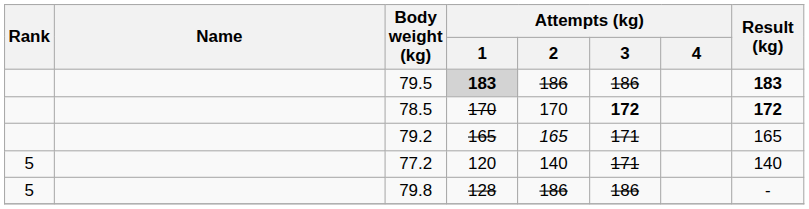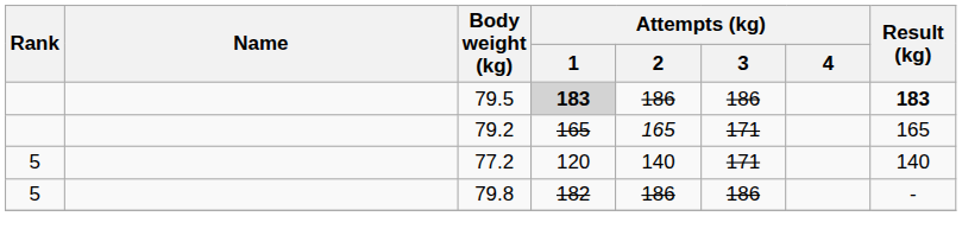 <table class="wikitable" style="text-align:center;">
 <tr>
 <th rowspan="2">Rank</th>
 <th rowspan="2" width="305">Name</th>
 <th rowspan="2" width="50">Body weight (kg)</th>
 <th colspan="4">Attempts (kg)</th>
 <th rowspan="2" width="60">Result (kg)</th>
 </tr>
 <tr>
 <th width="60">1</th>
 <th width="60">2</th>
 <th width="60">3</th>
 <th width="60">4</th>
 </tr>
 <tr>
 <td></td>
 <td align=left></td>
 <td>79.5</td>
 <td style="background: lightgrey;"><strong>183</strong></td>
 <td><s>186</s></td>
 <td><s>186</s></td>
 <td></td>
 <td><strong>183</strong></td>
 </tr>
 <tr>
 <td></td>
 <td align=left></td>
-<td>78.5</td>
-<td><s>170</s></td>
-<td>170</td>
-<td><strong>172</strong></td>
-<td></td>
-<td><strong>172</strong></td>
-</tr>
-<tr>
-<td></td>
-<td align=left></td>
 <td>79.2</td>
 <td><s>165</s></td>
 <td><em>165<strong></td>
 <td><s>171</s></td>
 <td></td>
 <td></strong>165<strong></td>
 </tr>
 <tr>
 <td>5</td>
 <td align=left></td>
 <td>77.2</td>
 <td>120</td>
 <td></strong>140<strong></td>
 <td><s>171</s></td>
 <td></td>
 <td></strong>140<strong></td>
 </tr>
 <tr>
 <td>5</td>
 <td align=left></td>
 <td>79.8</td>
-<td><s>128</s></td>
+<td><s>182</s></td>
 <td><s>186</s></td>
 <td><s>186</s></td>
 <td></td>
 <td>-</td>
 </tr>
 <tr>
 </tr>
 </table>
